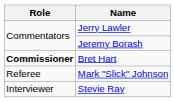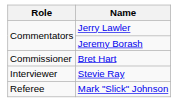 <table class=wikitable style="font-size:90%; margin: 0.5em 0 0.5em 1em; float: right; clear: right;">
 <tr>
 <th>Role</th>
 <th>Name</th>
 </tr>
 <tr>
 <td rowspan=2>Commentators</td>
 <td><a href='#'>Jerry Lawler</a></td>
 </tr>
 <tr>
 <td><a href='#'>Jeremy Borash</a></td>
 </tr>
 <tr>
-<td><strong>Commissioner</strong></td>
+<td>Commissioner</td>
 <td><a href='#'>Bret Hart</a></td>
+</tr>
+<tr>
+<td>Interviewer</td>
+<td><a href='#'>Stevie Ray</a></td>
 </tr>
 <tr>
 <td>Referee</td>
 <td><a href='#'>Mark "Slick" Johnson</a></td>
 </tr>
-<tr>
-<td>Interviewer</td>
-<td><a href='#'>Stevie Ray</a></td>
-</tr>
 </table>
